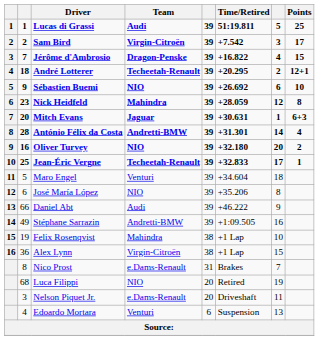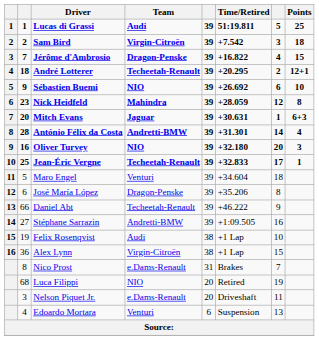 <table class="wikitable sortable" style="font-size: 85%">
 <tr>
 <th scope="col"></th>
 <th scope="col"></th>
 <th scope="col">Driver</th>
 <th scope="col">Team</th>
 <th scope="col"></th>
 <th scope="col" class="unsortable">Time/Retired</th>
 <th scope="col"></th>
 <th scope="col">Points</th>
 </tr>
 <tr style="font-weight:bold">
 <th scope="row">1</th>
 <td align="center">1</td>
 <td data-sort-value="DIG"> <a href='#'>Lucas di Grassi</a></td>
 <td><a href='#'>Audi</a></td>
 <td align="center">39</td>
 <td>51:19.811</td>
 <td align="center">5</td>
 <td align="center">25</td>
 </tr>
 <tr style="font-weight:bold">
 <th scope="row">2</th>
 <td align="center">2</td>
 <td data-sort-value="BIR"> <a href='#'>Sam Bird</a></td>
 <td><a href='#'>Virgin-Citroën</a></td>
 <td align="center">39</td>
 <td>+7.542</td>
 <td align="center">3</td>
-<td align="center">17</td>
+<td align="center">18</td>
 </tr>
 <tr style="font-weight:bold">
 <th scope="row">3</th>
 <td align="center">7</td>
 <td data-sort-value="DAM"> <a href='#'>Jérôme d'Ambrosio</a></td>
 <td><a href='#'>Dragon-Penske</a></td>
 <td align="center">39</td>
 <td>+16.822</td>
 <td align="center">4</td>
 <td align="center">15</td>
 </tr>
 <tr style="font-weight:bold">
 <th scope="row">4</th>
 <td align="center">18</td>
 <td data-sort-value="LOT"> <a href='#'>André Lotterer</a></td>
 <td><a href='#'>Techeetah-Renault</a></td>
 <td align="center">39</td>
 <td>+20.295</td>
 <td align="center">2</td>
 <td align="center">12+1</td>
 </tr>
 <tr style="font-weight:bold">
 <th scope="row">5</th>
 <td align="center">9</td>
 <td data-sort-value="BUE"> <a href='#'>Sébastien Buemi</a></td>
 <td><a href='#'>NIO</a></td>
 <td align="center">39</td>
 <td>+26.692</td>
 <td align="center">6</td>
 <td align="center">10</td>
 </tr>
 <tr style="font-weight:bold">
 <th scope="row">6</th>
 <td align="center">23</td>
 <td data-sort-value="HEI"> <a href='#'>Nick Heidfeld</a></td>
 <td><a href='#'>Mahindra</a></td>
 <td align="center">39</td>
 <td>+28.059</td>
 <td align="center">12</td>
 <td align="center">8</td>
 </tr>
 <tr style="font-weight:bold">
 <th scope="row">7</th>
 <td align="center">20</td>
 <td data-sort-value="EVA"> <a href='#'>Mitch Evans</a></td>
 <td><a href='#'>Jaguar</a></td>
 <td align="center">39</td>
 <td>+30.631</td>
 <td align="center">1</td>
 <td align="center">6+3</td>
 </tr>
 <tr style="font-weight:bold">
 <th scope="row">8</th>
 <td align="center">28</td>
 <td data-sort-value="FDC"> <a href='#'>António Félix da Costa</a></td>
 <td><a href='#'>Andretti-BMW</a></td>
 <td align="center">39</td>
 <td>+31.301</td>
 <td align="center">14</td>
 <td align="center">4</td>
 </tr>
 <tr style="font-weight:bold">
 <th scope="row">9</th>
 <td align="center">16</td>
 <td data-sort-value="TUR"> <a href='#'>Oliver Turvey</a></td>
 <td><a href='#'>NIO</a></td>
 <td align="center">39</td>
 <td>+32.180</td>
 <td align="center">20</td>
-<td align="center">2</td>
+<td align="center">3</td>
 </tr>
 <tr style="font-weight:bold">
 <th scope="row">10</th>
 <td align="center">25</td>
 <td data-sort-value="VER"> <a href='#'>Jean-Éric Vergne</a></td>
 <td><a href='#'>Techeetah-Renault</a></td>
 <td align="center">39</td>
 <td>+32.833</td>
 <td align="center">17</td>
 <td align="center">1</td>
 </tr>
 <tr>
 <th scope="row">11</th>
 <td align="center">5</td>
 <td data-sort-value="ENG"> <a href='#'>Maro Engel</a></td>
 <td><a href='#'>Venturi</a></td>
 <td align="center">39</td>
 <td>+34.604</td>
 <td align="center">18</td>
 <td></td>
 </tr>
 <tr>
 <th scope="row">12</th>
 <td align="center">6</td>
 <td data-sort-value="LOP"> <a href='#'>José María López</a></td>
-<td><a href='#'>NIO</a></td>
+<td><a href='#'>Dragon-Penske</a></td>
 <td align="center">39</td>
 <td>+35.206</td>
 <td align="center">8</td>
 <td></td>
 </tr>
 <tr>
 <th scope="row">13</th>
 <td align="center">66</td>
 <td data-sort-value="ABT"> <a href='#'>Daniel Abt</a></td>
-<td><a href='#'>Audi</a></td>
+<td><a href='#'>Techeetah-Renault</a></td>
 <td align="center">39</td>
 <td>+46.222</td>
 <td align="center">9</td>
 <td></td>
 </tr>
 <tr>
 <th scope="row">14</th>
-<td align="center">49</td>
+<td align="center">27</td>
 <td data-sort-value="SAR"> <a href='#'>Stéphane Sarrazin</a></td>
 <td><a href='#'>Andretti-BMW</a></td>
 <td align="center">39</td>
 <td>+1:09.505</td>
 <td align="center">16</td>
 <td></td>
 </tr>
 <tr>
 <th scope="row">15</th>
 <td align="center">19</td>
 <td data-sort-value="ROS"> <a href='#'>Felix Rosenqvist</a></td>
-<td><a href='#'>Mahindra</a></td>
+<td><a href='#'>Audi</a></td>
 <td align="center">38</td>
 <td>+1 Lap</td>
 <td align="center">10</td>
 <td></td>
 </tr>
 <tr>
 <th scope="row">16</th>
 <td align="center">36</td>
 <td data-sort-value="LYN"> <a href='#'>Alex Lynn</a></td>
 <td><a href='#'>Virgin-Citroën</a></td>
 <td align="center">38</td>
 <td>+1 Lap</td>
 <td align="center">15</td>
 <td></td>
 </tr>
 <tr>
 <th scope="row" data-sort-value="17"></th>
 <td align="center">8</td>
 <td data-sort-value="PRO"> <a href='#'>Nico Prost</a></td>
 <td><a href='#'>e.Dams-Renault</a></td>
 <td align="center">31</td>
 <td>Brakes</td>
 <td align="center">7</td>
 <td></td>
 </tr>
 <tr>
 <th scope="row" data-sort-value="18"></th>
 <td align="center">68</td>
 <td data-sort-value="FIL"> <a href='#'>Luca Filippi</a></td>
 <td><a href='#'>NIO</a></td>
 <td align="center">20</td>
 <td>Retired</td>
 <td align="center">19</td>
 <td></td>
 </tr>
 <tr>
 <th scope="row" data-sort-value="19"></th>
 <td align="center">3</td>
 <td data-sort-value="PIQ"> <a href='#'>Nelson Piquet Jr.</a></td>
 <td><a href='#'>e.Dams-Renault</a></td>
 <td align="center">20</td>
 <td>Driveshaft</td>
 <td align="center">11</td>
 <td></td>
 </tr>
 <tr>
 <th scope="row" data-sort-value="20"></th>
 <td align="center">4</td>
 <td data-sort-value="MOR"> <a href='#'>Edoardo Mortara</a></td>
 <td><a href='#'>Venturi</a></td>
 <td align="center">6</td>
 <td>Suspension</td>
 <td align="center">13</td>
 <td></td>
 </tr>
 <tr>
 <th colspan="8">Source:</th>
 </tr>
 <tr>
 </tr>
 </table>
